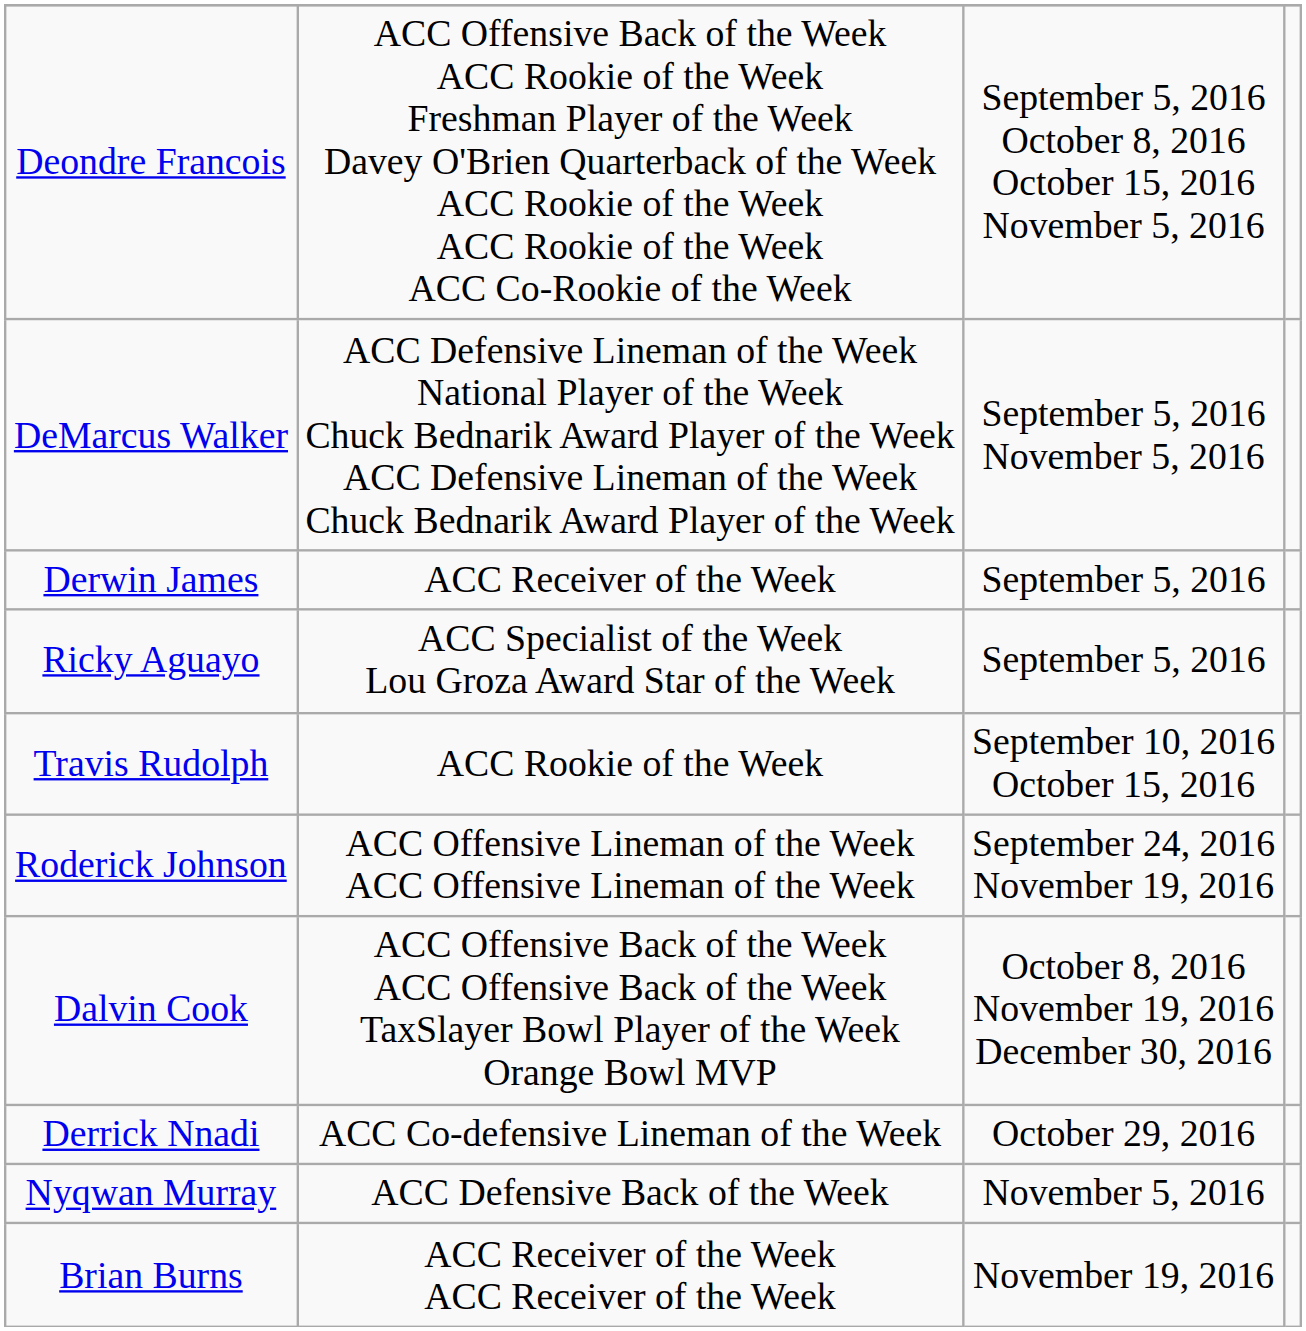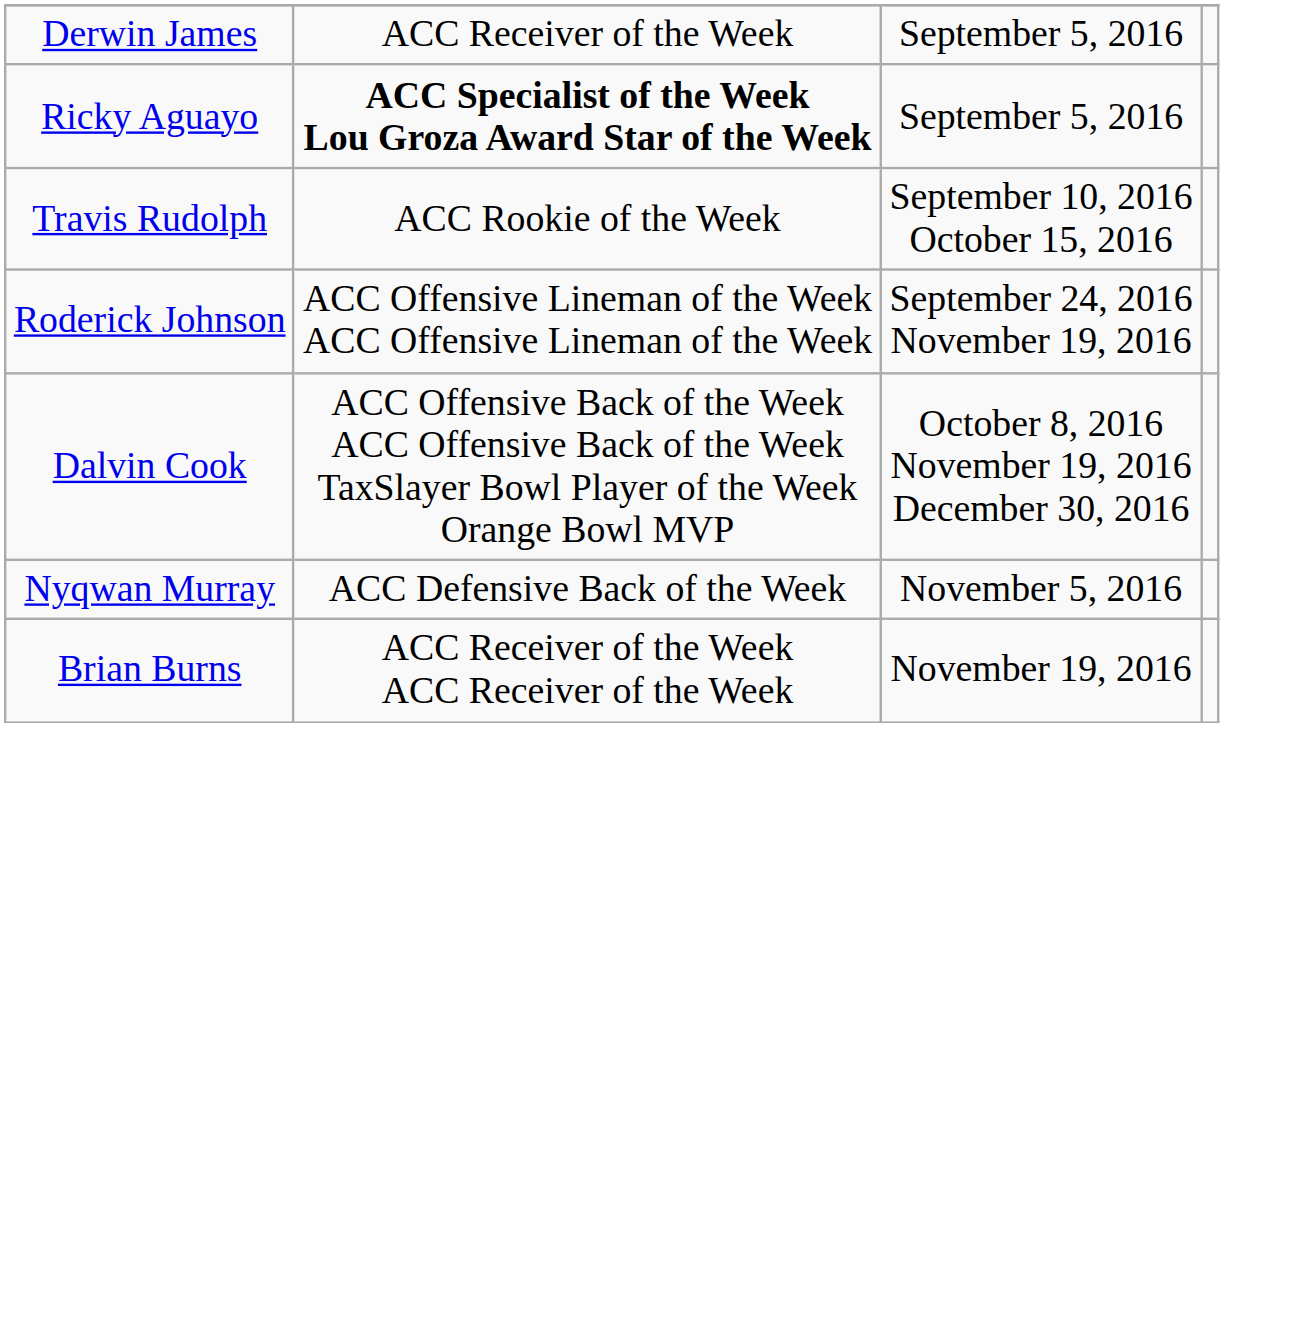 <table class="wikitable sortable sortable" style="text-align: center">
 <tr align=center>
-</tr>
-<tr>
-<td><a href='#'>Deondre Francois</a></td>
-<td>ACC Offensive Back of the Week<br>ACC Rookie of the Week<br>Freshman Player of the Week<br>Davey O'Brien Quarterback of the Week<br>ACC Rookie of the Week<br>ACC Rookie of the Week<br>ACC Co-Rookie of the Week</td>
-<td>September 5, 2016<br>October 8, 2016<br>October 15, 2016<br>November 5, 2016</td>
-<td></td>
-</tr>
-<tr>
-<td><a href='#'>DeMarcus Walker</a></td>
-<td>ACC Defensive Lineman of the Week<br>National Player of the Week<br>Chuck Bednarik Award Player of the Week<br>ACC Defensive Lineman of the Week<br>Chuck Bednarik Award Player of the Week</td>
-<td>September 5, 2016<br>November 5, 2016</td>
-<td></td>
 </tr>
 <tr>
 <td><a href='#'>Derwin James</a></td>
 <td>ACC Receiver of the Week</td>
 <td>September 5, 2016</td>
 <td></td>
 </tr>
 <tr>
 <td><a href='#'>Ricky Aguayo</a></td>
-<td>ACC Specialist of the Week<br>Lou Groza Award Star of the Week</td>
+<td><strong>ACC Specialist of the Week<br>Lou Groza Award Star of the Week</strong></td>
 <td>September 5, 2016</td>
 <td></td>
 </tr>
 <tr>
 <td><a href='#'>Travis Rudolph</a></td>
 <td>ACC Rookie of the Week</td>
 <td>September 10, 2016<br>October 15, 2016</td>
 <td></td>
 </tr>
 <tr>
 <td><a href='#'>Roderick Johnson</a></td>
 <td>ACC Offensive Lineman of the Week<br>ACC Offensive Lineman of the Week</td>
 <td>September 24, 2016<br>November 19, 2016</td>
 <td></td>
 </tr>
 <tr>
 <td><a href='#'>Dalvin Cook</a></td>
 <td>ACC Offensive Back of the Week<br>ACC Offensive Back of the Week<br>TaxSlayer Bowl Player of the Week<br>Orange Bowl MVP</td>
 <td>October 8, 2016<br>November 19, 2016<br>December 30, 2016</td>
 <td></td>
 </tr>
 <tr>
-<td><a href='#'>Derrick Nnadi</a></td>
-<td>ACC Co-defensive Lineman of the Week</td>
-<td>October 29, 2016</td>
-<td></td>
-</tr>
-<tr>
 <td><a href='#'>Nyqwan Murray</a></td>
 <td>ACC Defensive Back of the Week</td>
 <td>November 5, 2016</td>
 <td></td>
 </tr>
 <tr>
 <td><a href='#'>Brian Burns</a></td>
 <td>ACC Receiver of the Week<br>ACC Receiver of the Week</td>
 <td>November 19, 2016</td>
 <td></td>
 </tr>
 </table>
